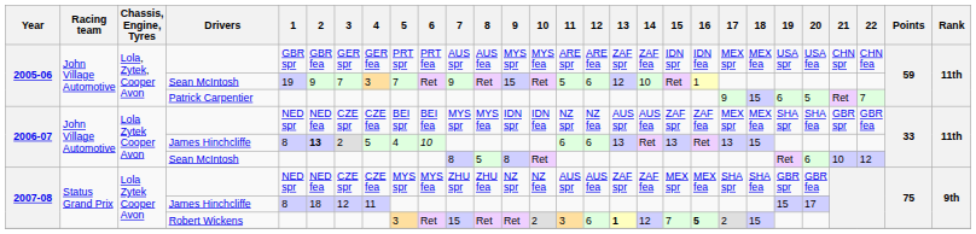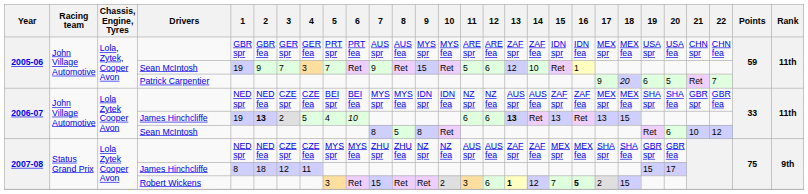 <table class="wikitable" style="font-size: 85%">
 <tr>
 <th>Year</th>
 <th width="4%">Racing<br>team</th>
 <th width="4%">Chassis,<br>Engine,<br>Tyres</th>
 <th>Drivers</th>
 <th width="2%">1</th>
 <th width="2%">2</th>
 <th width="2%">3</th>
 <th width="2%">4</th>
 <th width="2%">5</th>
 <th width="2%">6</th>
 <th width="2%">7</th>
 <th width="2%">8</th>
 <th width="2%">9</th>
 <th width="2%">10</th>
 <th width="2%">11</th>
 <th width="2%">12</th>
 <th width="2%">13</th>
 <th width="2%">14</th>
 <th width="2%">15</th>
 <th width="2%">16</th>
 <th width="2%">17</th>
 <th width="2%">18</th>
 <th width="2%">19</th>
 <th width="2%">20</th>
 <th width="2%">21</th>
 <th width="2%">22</th>
 <th>Points</th>
 <th>Rank</th>
 </tr>
 <tr>
 <th rowspan=3><a href='#'>2005-06</a></th>
 <td rowspan=3><a href='#'>John Village Automotive</a></td>
 <td rowspan=3><a href='#'>Lola</a>,<br><a href='#'>Zytek</a>,<br><a href='#'>Cooper Avon</a></td>
 <td></td>
 <td><a href='#'>GBR spr</a></td>
 <td><a href='#'>GBR fea</a></td>
 <td><a href='#'>GER spr</a></td>
 <td><a href='#'>GER fea</a></td>
 <td><a href='#'>PRT spr</a></td>
 <td><a href='#'>PRT fea</a></td>
 <td><a href='#'>AUS spr</a></td>
 <td><a href='#'>AUS fea</a></td>
 <td><a href='#'>MYS spr</a></td>
 <td><a href='#'>MYS fea</a></td>
 <td><a href='#'>ARE spr</a></td>
 <td><a href='#'>ARE fea</a></td>
 <td><a href='#'>ZAF spr</a></td>
 <td><a href='#'>ZAF fea</a></td>
 <td><a href='#'>IDN spr</a></td>
 <td><a href='#'>IDN fea</a></td>
 <td><a href='#'>MEX spr</a></td>
 <td><a href='#'>MEX fea</a></td>
 <td><a href='#'>USA spr</a></td>
 <td><a href='#'>USA fea</a></td>
 <td><a href='#'>CHN spr</a></td>
 <td><a href='#'>CHN fea</a></td>
 <th rowspan=3>59</th>
 <th rowspan=3>11th</th>
 </tr>
 <tr>
 <td><a href='#'>Sean McIntosh</a></td>
 <td style="background:#CFCFFF;">19</td>
 <td style="background:#DFFFDF;">9</td>
 <td style="background:#DFFFDF;">7</td>
 <td style="background:#FFDF9F;">3</td>
 <td style="background:#DFFFDF;">7</td>
 <td style="background:#EFCFFF;">Ret</td>
 <td style="background:#DFFFDF;">9</td>
 <td style="background:#EFCFFF;">Ret</td>
 <td style="background:#CFCFFF;">15</td>
 <td style="background:#EFCFFF;">Ret</td>
 <td style="background:#DFFFDF;">5</td>
 <td style="background:#DFFFDF;">6</td>
 <td style="background:#CFCFFF;">12</td>
 <td style="background:#DFFFDF;">10</td>
 <td style="background:#EFCFFF;">Ret</td>
 <td style="background:#FFFFBF;">1</td>
 <td></td>
 <td></td>
 <td></td>
 <td></td>
 <td></td>
 <td></td>
 </tr>
 <tr>
 <td><a href='#'>Patrick Carpentier</a></td>
 <td></td>
 <td></td>
 <td></td>
 <td></td>
 <td></td>
 <td></td>
 <td></td>
 <td></td>
 <td></td>
 <td></td>
 <td></td>
 <td></td>
 <td></td>
 <td></td>
 <td></td>
 <td></td>
 <td style="background:#DFFFDF;">9</td>
-<td style="background:#CFCFFF;">15</td>
+<td style="background:#CFCFFF;"><em>20</em></td>
 <td style="background:#DFFFDF;">6</td>
 <td style="background:#DFFFDF;">5</td>
 <td style="background:#EFCFFF;">Ret</td>
 <td style="background:#DFFFDF;">7</td>
 </tr>
 <tr>
 <th rowspan=3><a href='#'>2006-07</a></th>
 <td rowspan=3><a href='#'>John Village Automotive</a></td>
 <td rowspan=3><a href='#'>Lola</a><br><a href='#'>Zytek</a><br><a href='#'>Cooper Avon</a></td>
 <td></td>
 <td><a href='#'>NED spr</a></td>
 <td><a href='#'>NED fea</a></td>
 <td><a href='#'>CZE spr</a></td>
 <td><a href='#'>CZE fea</a></td>
 <td><a href='#'>BEI spr</a></td>
 <td><a href='#'>BEI fea</a></td>
 <td><a href='#'>MYS spr</a></td>
 <td><a href='#'>MYS fea</a></td>
 <td><a href='#'>IDN spr</a></td>
 <td><a href='#'>IDN fea</a></td>
 <td><a href='#'>NZ spr</a></td>
 <td><a href='#'>NZ fea</a></td>
 <td><a href='#'>AUS spr</a></td>
 <td><a href='#'>AUS fea</a></td>
 <td><a href='#'>ZAF spr</a></td>
 <td><a href='#'>ZAF fea</a></td>
 <td><a href='#'>MEX spr</a></td>
 <td><a href='#'>MEX fea</a></td>
 <td><a href='#'>SHA spr</a></td>
 <td><a href='#'>SHA fea</a></td>
 <td><a href='#'>GBR spr</a></td>
 <td><a href='#'>GBR fea</a></td>
 <th rowspan=3>33</th>
 <th rowspan=3>11th</th>
 </tr>
 <tr>
 <td><a href='#'>James Hinchcliffe</a></td>
-<td style="background:#CFCFFF;">8</td>
+<td style="background:#CFCFFF;">19</td>
 <td style="background:#CFCFFF;"><strong>13</strong></td>
 <td style="background:#DFDFDF;">2</td>
 <td style="background:#DFFFDF;">5</td>
 <td style="background:#DFFFDF;">4</td>
 <td style="background:#DFFFDF;"><em>10</em></td>
 <td></td>
 <td></td>
 <td></td>
 <td></td>
 <td style="background:#DFFFDF;">6</td>
 <td style="background:#DFFFDF;">6</td>
-<td style="background:#CFCFFF;">13</td>
+<td style="background:#CFCFFF;"><strong>13</strong></td>
 <td style="background:#EFCFFF;">Ret</td>
 <td style="background:#CFCFFF;">13</td>
 <td style="background:#EFCFFF;">Ret</td>
 <td style="background:#CFCFFF;">13</td>
 <td style="background:#CFCFFF;">15</td>
 <td></td>
 <td></td>
 <td></td>
 <td></td>
 </tr>
 <tr>
 <td><a href='#'>Sean McIntosh</a></td>
 <td></td>
 <td></td>
 <td></td>
 <td></td>
 <td></td>
 <td></td>
 <td style="background:#CFCFFF;">8</td>
 <td style="background:#DFFFDF;">5</td>
 <td style="background:#CFCFFF;">8</td>
 <td style="background:#EFCFFF;">Ret</td>
 <td></td>
 <td></td>
 <td></td>
 <td></td>
 <td></td>
 <td></td>
 <td></td>
 <td></td>
 <td style="background:#EFCFFF;">Ret</td>
 <td style="background:#DFFFDF;">6</td>
 <td style="background:#CFCFFF;">10</td>
 <td style="background:#CFCFFF;">12</td>
 </tr>
 <tr>
 <th rowspan=3><a href='#'>2007-08</a></th>
 <td rowspan=3><a href='#'>Status Grand Prix</a></td>
 <td rowspan=3><a href='#'>Lola</a><br><a href='#'>Zytek</a><br><a href='#'>Cooper Avon</a></td>
 <td></td>
 <td><a href='#'>NED spr</a></td>
 <td><a href='#'>NED fea</a></td>
 <td><a href='#'>CZE spr</a></td>
 <td><a href='#'>CZE fea</a></td>
 <td><a href='#'>MYS spr</a></td>
 <td><a href='#'>MYS fea</a></td>
 <td><a href='#'>ZHU spr</a></td>
 <td><a href='#'>ZHU fea</a></td>
 <td><a href='#'>NZ spr</a></td>
 <td><a href='#'>NZ fea</a></td>
 <td><a href='#'>AUS spr</a></td>
 <td><a href='#'>AUS fea</a></td>
 <td><a href='#'>ZAF spr</a></td>
 <td><a href='#'>ZAF fea</a></td>
 <td><a href='#'>MEX spr</a></td>
 <td><a href='#'>MEX fea</a></td>
 <td><a href='#'>SHA spr</a></td>
 <td><a href='#'>SHA fea</a></td>
 <td><a href='#'>GBR spr</a></td>
 <td><a href='#'>GBR fea</a></td>
 <th colspan=2 rowspan=3></th>
 <th rowspan=3>75</th>
 <th rowspan=3>9th</th>
 </tr>
 <tr>
 <td><a href='#'>James Hinchcliffe</a></td>
 <td style="background:#CFCFFF;">8</td>
 <td style="background:#CFCFFF;">18</td>
 <td style="background:#CFCFFF;">12</td>
 <td style="background:#CFCFFF;">11</td>
 <td></td>
 <td></td>
 <td></td>
 <td></td>
 <td></td>
 <td></td>
 <td></td>
 <td></td>
 <td></td>
 <td></td>
 <td></td>
 <td></td>
 <td></td>
 <td></td>
 <td style="background:#CFCFFF;">15</td>
 <td style="background:#CFCFFF;">17</td>
 </tr>
 <tr>
 <td><a href='#'>Robert Wickens</a></td>
 <td></td>
 <td></td>
 <td></td>
 <td></td>
 <td style="background:#FFDF9F;">3</td>
 <td style="background:#EFCFFF;">Ret</td>
 <td style="background:#CFCFFF;">15</td>
 <td style="background:#EFCFFF;">Ret</td>
 <td style="background:#EFCFFF;">Ret</td>
 <td style="background:#DFDFDF;">2</td>
 <td style="background:#FFDF9F;">3</td>
 <td style="background:#DFFFDF;">6</td>
 <td style="background:#FFFFBF;"><strong>1</strong></td>
 <td style="background:#CFCFFF;">12</td>
 <td style="background:#DFFFDF;">7</td>
 <td style="background:#DFFFDF;"><strong>5</strong></td>
 <td style="background:#DFDFDF;">2</td>
 <td style="background:#CFCFFF;">15</td>
 <td></td>
 <td></td>
 </tr>
 <tr>
 </tr>
 </table>
